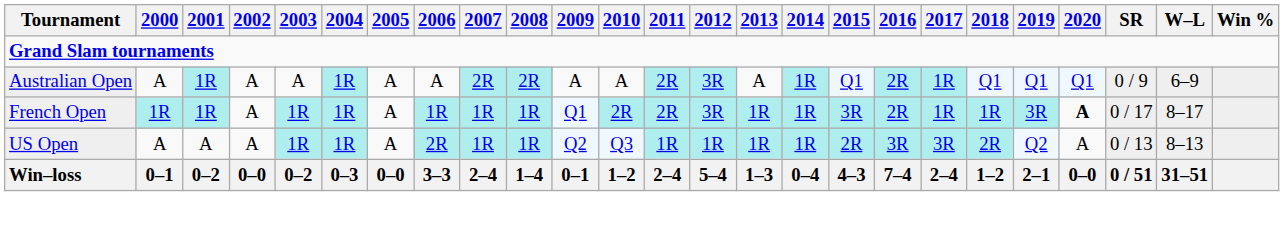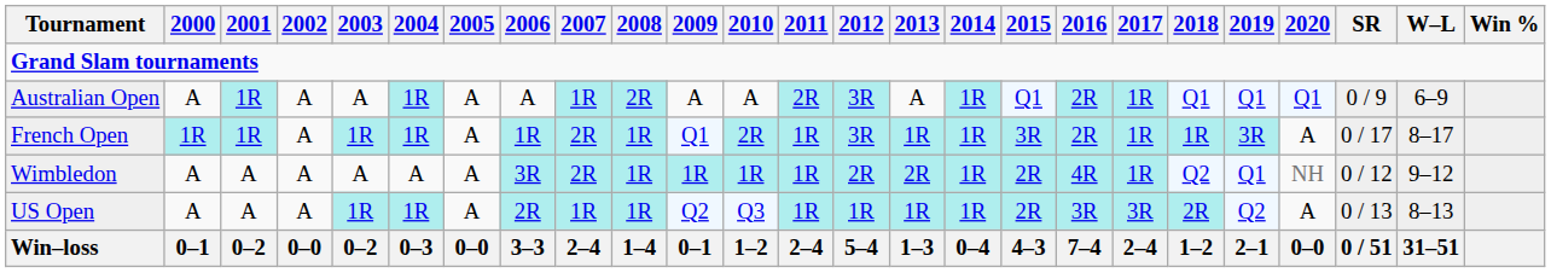 <table class=wikitable style=text-align:center;font-size:90%>
 <tr>
 <th>Tournament</th>
 <th><a href='#'>2000</a></th>
 <th><a href='#'>2001</a></th>
 <th><a href='#'>2002</a></th>
 <th><a href='#'>2003</a></th>
 <th><a href='#'>2004</a></th>
 <th><a href='#'>2005</a></th>
 <th><a href='#'>2006</a></th>
 <th><a href='#'>2007</a></th>
 <th><a href='#'>2008</a></th>
 <th><a href='#'>2009</a></th>
 <th><a href='#'>2010</a></th>
 <th><a href='#'>2011</a></th>
 <th><a href='#'>2012</a></th>
 <th><a href='#'>2013</a></th>
 <th><a href='#'>2014</a></th>
 <th><a href='#'>2015</a></th>
 <th><a href='#'>2016</a></th>
 <th><a href='#'>2017</a></th>
 <th><a href='#'>2018</a></th>
 <th><a href='#'>2019</a></th>
 <th><a href='#'>2020</a></th>
 <th>SR</th>
 <th>W–L</th>
 <th>Win %</th>
 </tr>
 <tr>
 <td colspan="25" style="text-align:left"><a href='#'><strong>Grand Slam tournaments</strong></a></td>
 </tr>
 <tr>
 <td style=background:#efefef;text-align:left><a href='#'>Australian Open</a></td>
 <td>A</td>
 <td bgcolor=afeeee><a href='#'>1R</a></td>
 <td>A</td>
 <td>A</td>
 <td bgcolor=afeeee><a href='#'>1R</a></td>
 <td>A</td>
 <td>A</td>
-<td bgcolor=afeeee><a href='#'>2R</a></td>
+<td bgcolor=afeeee><a href='#'>1R</a></td>
 <td bgcolor=afeeee><a href='#'>2R</a></td>
 <td>A</td>
 <td>A</td>
 <td bgcolor=afeeee><a href='#'>2R</a></td>
 <td bgcolor=afeeee><a href='#'>3R</a></td>
 <td>A</td>
 <td bgcolor=afeeee><a href='#'>1R</a></td>
 <td style=background:#f0f8ff><a href='#'>Q1</a></td>
 <td bgcolor=afeeee><a href='#'>2R</a></td>
 <td bgcolor=afeeee><a href='#'>1R</a></td>
 <td style=background:#f0f8ff><a href='#'>Q1</a></td>
 <td style=background:#f0f8ff><a href='#'>Q1</a></td>
 <td style=background:#f0f8ff><a href='#'>Q1</a></td>
 <td style=background:#efefef>0 / 9</td>
 <td style=background:#efefef>6–9</td>
 <td style=background:#efefef></td>
 </tr>
 <tr>
 <td style=background:#efefef;text-align:left><a href='#'>French Open</a></td>
 <td bgcolor=afeeee><a href='#'>1R</a></td>
 <td bgcolor=afeeee><a href='#'>1R</a></td>
 <td>A</td>
 <td bgcolor=afeeee><a href='#'>1R</a></td>
 <td bgcolor=afeeee><a href='#'>1R</a></td>
 <td>A</td>
 <td bgcolor=afeeee><a href='#'>1R</a></td>
-<td bgcolor=afeeee><a href='#'>1R</a></td>
+<td bgcolor=afeeee><a href='#'>2R</a></td>
 <td bgcolor=afeeee><a href='#'>1R</a></td>
 <td style=background:#f0f8ff><a href='#'>Q1</a></td>
 <td bgcolor=afeeee><a href='#'>2R</a></td>
-<td bgcolor=afeeee><a href='#'>2R</a></td>
+<td bgcolor=afeeee><a href='#'>1R</a></td>
 <td bgcolor=afeeee><a href='#'>3R</a></td>
 <td bgcolor=afeeee><a href='#'>1R</a></td>
 <td bgcolor=afeeee><a href='#'>1R</a></td>
 <td bgcolor=afeeee><a href='#'>3R</a></td>
 <td bgcolor=afeeee><a href='#'>2R</a></td>
 <td bgcolor=afeeee><a href='#'>1R</a></td>
 <td bgcolor=afeeee><a href='#'>1R</a></td>
 <td bgcolor=afeeee><a href='#'>3R</a></td>
-<td><strong>A</strong></td>
+<td>A</td>
 <td style=background:#efefef>0 / 17</td>
 <td style=background:#efefef>8–17</td>
+<td style=background:#efefef></td>
+</tr>
+<tr>
+<td style=background:#efefef;text-align:left><a href='#'>Wimbledon</a></td>
+<td>A</td>
+<td>A</td>
+<td>A</td>
+<td>A</td>
+<td>A</td>
+<td>A</td>
+<td bgcolor=afeeee><a href='#'>3R</a></td>
+<td bgcolor=afeeee><a href='#'>2R</a></td>
+<td bgcolor=afeeee><a href='#'>1R</a></td>
+<td bgcolor=afeeee><a href='#'>1R</a></td>
+<td bgcolor=afeeee><a href='#'>1R</a></td>
+<td bgcolor=afeeee><a href='#'>1R</a></td>
+<td bgcolor=afeeee><a href='#'>2R</a></td>
+<td bgcolor=afeeee><a href='#'>2R</a></td>
+<td bgcolor=afeeee><a href='#'>1R</a></td>
+<td bgcolor=afeeee><a href='#'>2R</a></td>
+<td bgcolor=afeeee><a href='#'>4R</a></td>
+<td bgcolor=afeeee><a href='#'>1R</a></td>
+<td style=background:#f0f8ff><a href='#'>Q2</a></td>
+<td style=background:#f0f8ff><a href='#'>Q1</a></td>
+<td style=color:#767676>NH</td>
+<td style=background:#efefef>0 / 12</td>
+<td style=background:#efefef>9–12</td>
 <td style=background:#efefef></td>
 </tr>
 <tr>
 <td style=background:#efefef;text-align:left><a href='#'>US Open</a></td>
 <td>A</td>
 <td>A</td>
 <td>A</td>
 <td bgcolor=afeeee><a href='#'>1R</a></td>
 <td bgcolor=afeeee><a href='#'>1R</a></td>
 <td>A</td>
 <td bgcolor=afeeee><a href='#'>2R</a></td>
 <td bgcolor=afeeee><a href='#'>1R</a></td>
 <td bgcolor=afeeee><a href='#'>1R</a></td>
 <td style=background:#f0f8ff><a href='#'>Q2</a></td>
 <td style=background:#f0f8ff><a href='#'>Q3</a></td>
 <td bgcolor=afeeee><a href='#'>1R</a></td>
 <td bgcolor=afeeee><a href='#'>1R</a></td>
 <td bgcolor=afeeee><a href='#'>1R</a></td>
 <td bgcolor=afeeee><a href='#'>1R</a></td>
 <td bgcolor=afeeee><a href='#'>2R</a></td>
 <td bgcolor=afeeee><a href='#'>3R</a></td>
 <td bgcolor=afeeee><a href='#'>3R</a></td>
 <td bgcolor=afeeee><a href='#'>2R</a></td>
 <td style=background:#f0f8ff><a href='#'>Q2</a></td>
 <td>A</td>
 <td style=background:#efefef>0 / 13</td>
 <td style=background:#efefef>8–13</td>
 <td style=background:#efefef></td>
 </tr>
 <tr>
 <th style=text-align:left>Win–loss</th>
 <th>0–1</th>
 <th>0–2</th>
 <th>0–0</th>
 <th>0–2</th>
 <th>0–3</th>
 <th>0–0</th>
 <th>3–3</th>
 <th>2–4</th>
 <th>1–4</th>
 <th>0–1</th>
 <th>1–2</th>
 <th>2–4</th>
 <th>5–4</th>
 <th>1–3</th>
 <th>0–4</th>
 <th>4–3</th>
 <th>7–4</th>
 <th>2–4</th>
 <th>1–2</th>
 <th>2–1</th>
 <th>0–0</th>
 <th>0 / 51</th>
 <th>31–51</th>
 <th></th>
 </tr>
 </table>
